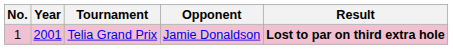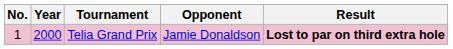 <table class="wikitable" style="font-size:95%;">
 <tr>
 <th>No.</th>
 <th>Year</th>
 <th>Tournament</th>
 <th>Opponent</th>
 <th>Result</th>
 </tr>
 <tr style="background:#F2C1D1;">
 <td align=center>1</td>
-<td><a href='#'>2001</a></td>
+<td><a href='#'>2000</a></td>
 <td><a href='#'>Telia Grand Prix</a></td>
 <td> <a href='#'>Jamie Donaldson</a></td>
 <td><strong>Lost to par on third extra hole</strong></td>
 </tr>
 </table>
